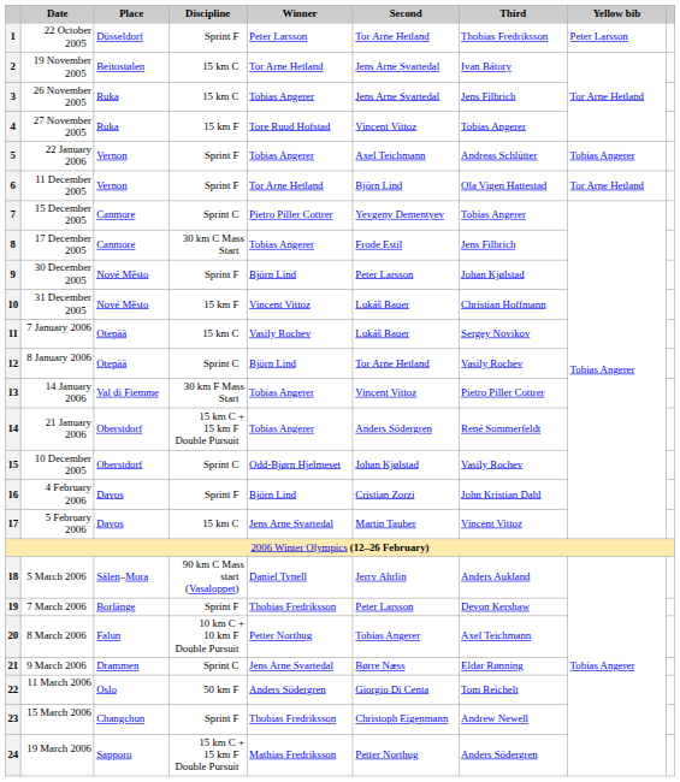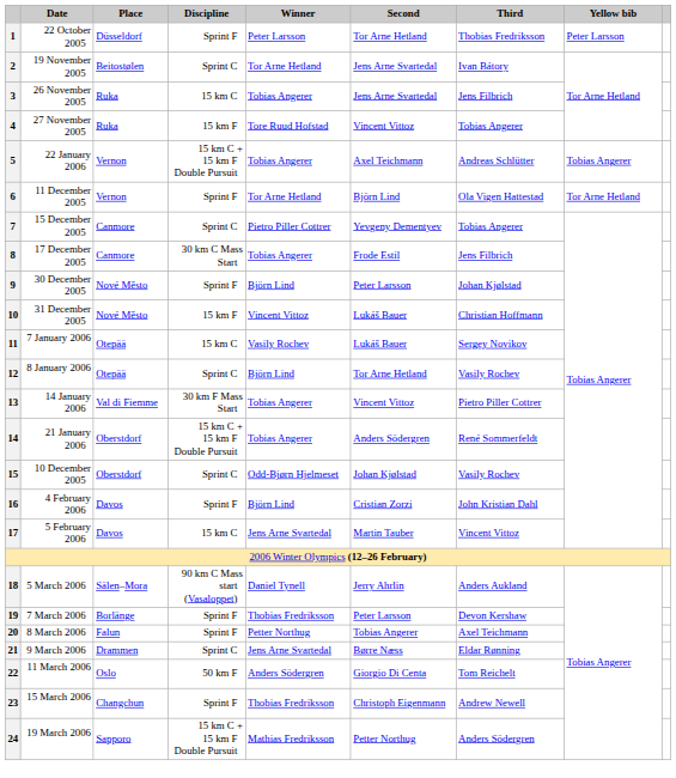 <table class="wikitable plainrowheaders" style="background:#fff; font-size:86%; line-height:16px; border:grey solid 1px; border-collapse:collapse;">
 <tr style="background:#ccc; text-align:center;">
 <th scope="col" style="background:#ccc; width=20 px;"></th>
 <th scope="col" style="background:#ccc; width:120px;">Date</th>
 <th scope="col" style="background:#ccc; width:120px;">Place</th>
 <th scope="col" style="background:#ccc; width:120px;">Discipline</th>
 <th scope="col" style="background:#ccc; width:200px;">Winner</th>
 <th scope="col" style="background:#ccc; width:200px;">Second</th>
 <th scope="col" style="background:#ccc; width:200px;">Third</th>
 <th scope="col" style="background:#ccc; width:200px;">Yellow bib</th>
 <th scope="col" style="background:#ccc; width:10px;"></th>
 </tr>
 <tr>
 <th>1</th>
 <td align=right>22 October 2005  </td>
 <td> <a href='#'>Düsseldorf</a></td>
 <td align=right>Sprint F  </td>
 <td> <a href='#'>Peter Larsson</a></td>
 <td> <a href='#'>Tor Arne Hetland</a></td>
 <td> <a href='#'>Thobias Fredriksson</a></td>
 <td> <a href='#'>Peter Larsson</a></td>
 <td></td>
 </tr>
 <tr>
 <th>2</th>
 <td align=right>19 November 2005  </td>
 <td> <a href='#'>Beitostølen</a></td>
-<td align=right>15 km C  </td>
+<td align=right>Sprint C  </td>
 <td> <a href='#'>Tor Arne Hetland</a></td>
 <td> <a href='#'>Jens Arne Svartedal</a></td>
 <td> <a href='#'>Ivan Bátory</a></td>
 <td rowspan=3> <a href='#'>Tor Arne Hetland</a></td>
 <td></td>
 </tr>
 <tr>
 <th>3</th>
 <td align=right>26 November 2005  </td>
 <td> <a href='#'>Ruka</a></td>
 <td align=right>15 km C  </td>
 <td> <a href='#'>Tobias Angerer</a></td>
 <td> <a href='#'>Jens Arne Svartedal</a></td>
 <td> <a href='#'>Jens Filbrich</a></td>
 <td></td>
 </tr>
 <tr>
 <th>4</th>
 <td align=right>27 November 2005  </td>
 <td> <a href='#'>Ruka</a></td>
 <td align=right>15 km F  </td>
 <td> <a href='#'>Tore Ruud Hofstad</a></td>
 <td> <a href='#'>Vincent Vittoz</a></td>
 <td> <a href='#'>Tobias Angerer</a></td>
 <td></td>
 </tr>
 <tr>
 <th>5</th>
 <td align=right>22 January 2006  </td>
 <td> <a href='#'>Vernon</a></td>
-<td align=right>Sprint F  </td>
+<td align=right>15 km C + 15 km F  <br>Double Pursuit  </td>
 <td> <a href='#'>Tobias Angerer</a></td>
 <td> <a href='#'>Axel Teichmann</a></td>
 <td> <a href='#'>Andreas Schlütter</a></td>
 <td> <a href='#'>Tobias Angerer</a></td>
 <td></td>
 </tr>
 <tr>
 <th>6</th>
 <td align=right>11 December 2005  </td>
 <td> <a href='#'>Vernon</a></td>
 <td align=right>Sprint F  </td>
 <td> <a href='#'>Tor Arne Hetland</a></td>
 <td> <a href='#'>Björn Lind</a></td>
 <td> <a href='#'>Ola Vigen Hattestad</a></td>
 <td> <a href='#'>Tor Arne Hetland</a></td>
 <td></td>
 </tr>
 <tr>
 <th>7</th>
 <td align=right>15 December 2005  </td>
 <td> <a href='#'>Canmore</a></td>
 <td align=right>Sprint C  </td>
 <td> <a href='#'>Pietro Piller Cottrer</a></td>
 <td> <a href='#'>Yevgeny Dementyev</a></td>
 <td> <a href='#'>Tobias Angerer</a></td>
 <td rowspan=11> <a href='#'>Tobias Angerer</a></td>
 <td></td>
 </tr>
 <tr>
 <th>8</th>
 <td align=right>17 December 2005  </td>
 <td> <a href='#'>Canmore</a></td>
 <td align=right>30 km C Mass Start  </td>
 <td> <a href='#'>Tobias Angerer</a></td>
 <td> <a href='#'>Frode Estil</a></td>
 <td> <a href='#'>Jens Filbrich</a></td>
 <td></td>
 </tr>
 <tr>
 <th>9</th>
 <td align=right>30 December 2005  </td>
 <td> <a href='#'>Nové Město</a></td>
 <td align=right>Sprint F  </td>
 <td> <a href='#'>Björn Lind</a></td>
 <td> <a href='#'>Peter Larsson</a></td>
 <td> <a href='#'>Johan Kjølstad</a></td>
 <td></td>
 </tr>
 <tr>
 <th>10</th>
 <td align=right>31 December 2005  </td>
 <td> <a href='#'>Nové Město</a></td>
 <td align=right>15 km F  </td>
 <td> <a href='#'>Vincent Vittoz</a></td>
 <td> <a href='#'>Lukáš Bauer</a></td>
 <td> <a href='#'>Christian Hoffmann</a></td>
 <td></td>
 </tr>
 <tr>
 <th>11</th>
 <td align=right>7 January 2006  </td>
 <td> <a href='#'>Otepää</a></td>
 <td align=right>15 km C  </td>
 <td> <a href='#'>Vasily Rochev</a></td>
 <td> <a href='#'>Lukáš Bauer</a></td>
 <td> <a href='#'>Sergey Novikov</a></td>
 <td></td>
 </tr>
 <tr>
 <th>12</th>
 <td align=right>8 January 2006  </td>
 <td> <a href='#'>Otepää</a></td>
 <td align=right>Sprint C  </td>
 <td> <a href='#'>Björn Lind</a></td>
 <td> <a href='#'>Tor Arne Hetland</a></td>
 <td> <a href='#'>Vasily Rochev</a></td>
 <td></td>
 </tr>
 <tr>
 <th>13</th>
 <td align=right>14 January 2006  </td>
 <td> <a href='#'>Val di Fiemme</a></td>
 <td align=right>30 km F Mass Start  </td>
 <td> <a href='#'>Tobias Angerer</a></td>
 <td> <a href='#'>Vincent Vittoz</a></td>
 <td> <a href='#'>Pietro Piller Cottrer</a></td>
 <td></td>
 </tr>
 <tr>
 <th>14</th>
 <td align=right>21 January 2006  </td>
 <td> <a href='#'>Oberstdorf</a></td>
 <td align=right>15 km C + 15 km F  <br>Double Pursuit  </td>
 <td> <a href='#'>Tobias Angerer</a></td>
 <td> <a href='#'>Anders Södergren</a></td>
 <td> <a href='#'>René Sommerfeldt</a></td>
 <td></td>
 </tr>
 <tr>
 <th>15</th>
 <td align=right>10 December 2005  </td>
 <td> <a href='#'>Oberstdorf</a></td>
 <td align=right>Sprint C  </td>
 <td> <a href='#'>Odd-Bjørn Hjelmeset</a></td>
 <td> <a href='#'>Johan Kjølstad</a></td>
 <td> <a href='#'>Vasily Rochev</a></td>
 <td></td>
 </tr>
 <tr>
 <th>16</th>
 <td align=right>4 February 2006  </td>
 <td> <a href='#'>Davos</a></td>
 <td align=right>Sprint F  </td>
 <td> <a href='#'>Björn Lind</a></td>
 <td> <a href='#'>Cristian Zorzi</a></td>
 <td> <a href='#'>John Kristian Dahl</a></td>
 <td></td>
 </tr>
 <tr>
 <th>17</th>
 <td align=right>5 February 2006  </td>
 <td> <a href='#'>Davos</a></td>
 <td align=right>15 km C  </td>
 <td> <a href='#'>Jens Arne Svartedal</a></td>
 <td> <a href='#'>Martin Tauber</a></td>
 <td> <a href='#'>Vincent Vittoz</a></td>
 <td></td>
 </tr>
 <tr style="background:#FFEBAD">
 <td colspan="9" align=center><a href='#'>2006 Winter Olympics</a> <strong>(12–26 February)</strong></td>
 </tr>
 <tr>
 <th>18</th>
 <td align=right>5 March 2006  </td>
 <td> <a href='#'>Sälen</a>–<a href='#'>Mora</a></td>
 <td align=right>90 km C Mass start  <br>(<a href='#'>Vasaloppet</a>)  </td>
 <td> <a href='#'>Daniel Tynell</a></td>
 <td> <a href='#'>Jerry Ahrlin</a></td>
 <td> <a href='#'>Anders Aukland</a></td>
 <td rowspan=7> <a href='#'>Tobias Angerer</a></td>
 <td></td>
 </tr>
 <tr>
 <th>19</th>
 <td align=right>7 March 2006  </td>
 <td> <a href='#'>Borlänge</a></td>
 <td align=right>Sprint F  </td>
 <td> <a href='#'>Thobias Fredriksson</a></td>
 <td> <a href='#'>Peter Larsson</a></td>
 <td> <a href='#'>Devon Kershaw</a></td>
 <td></td>
 </tr>
 <tr>
 <th>20</th>
 <td align=right>8 March 2006  </td>
 <td> <a href='#'>Falun</a></td>
-<td align=right>10 km C + 10 km F  <br>Double Pursuit  </td>
+<td align=right>Sprint F  </td>
 <td> <a href='#'>Petter Northug</a></td>
 <td> <a href='#'>Tobias Angerer</a></td>
 <td> <a href='#'>Axel Teichmann</a></td>
 <td></td>
 </tr>
 <tr>
 <th>21</th>
 <td align=right>9 March 2006  </td>
 <td> <a href='#'>Drammen</a></td>
 <td align=right>Sprint C  </td>
 <td> <a href='#'>Jens Arne Svartedal</a></td>
 <td> <a href='#'>Børre Næss</a></td>
 <td> <a href='#'>Eldar Rønning</a></td>
 <td></td>
 </tr>
 <tr>
 <th>22</th>
 <td align=right>11 March 2006  </td>
 <td> <a href='#'>Oslo</a></td>
 <td align=right>50 km F  </td>
 <td> <a href='#'>Anders Södergren</a></td>
 <td> <a href='#'>Giorgio Di Centa</a></td>
 <td> <a href='#'>Tom Reichelt</a></td>
 <td></td>
 </tr>
 <tr>
 <th>23</th>
 <td align=right>15 March 2006  </td>
 <td> <a href='#'>Changchun</a></td>
 <td align=right>Sprint F  </td>
 <td> <a href='#'>Thobias Fredriksson</a></td>
 <td> <a href='#'>Christoph Eigenmann</a></td>
 <td> <a href='#'>Andrew Newell</a></td>
 <td></td>
 </tr>
 <tr>
 <th>24</th>
 <td align=right>19 March 2006  </td>
 <td> <a href='#'>Sapporo</a></td>
 <td align=right>15 km C + 15 km F  <br>Double Pursuit  </td>
 <td> <a href='#'>Mathias Fredriksson</a></td>
 <td> <a href='#'>Petter Northug</a></td>
 <td> <a href='#'>Anders Södergren</a></td>
 <td></td>
 </tr>
 </table>
